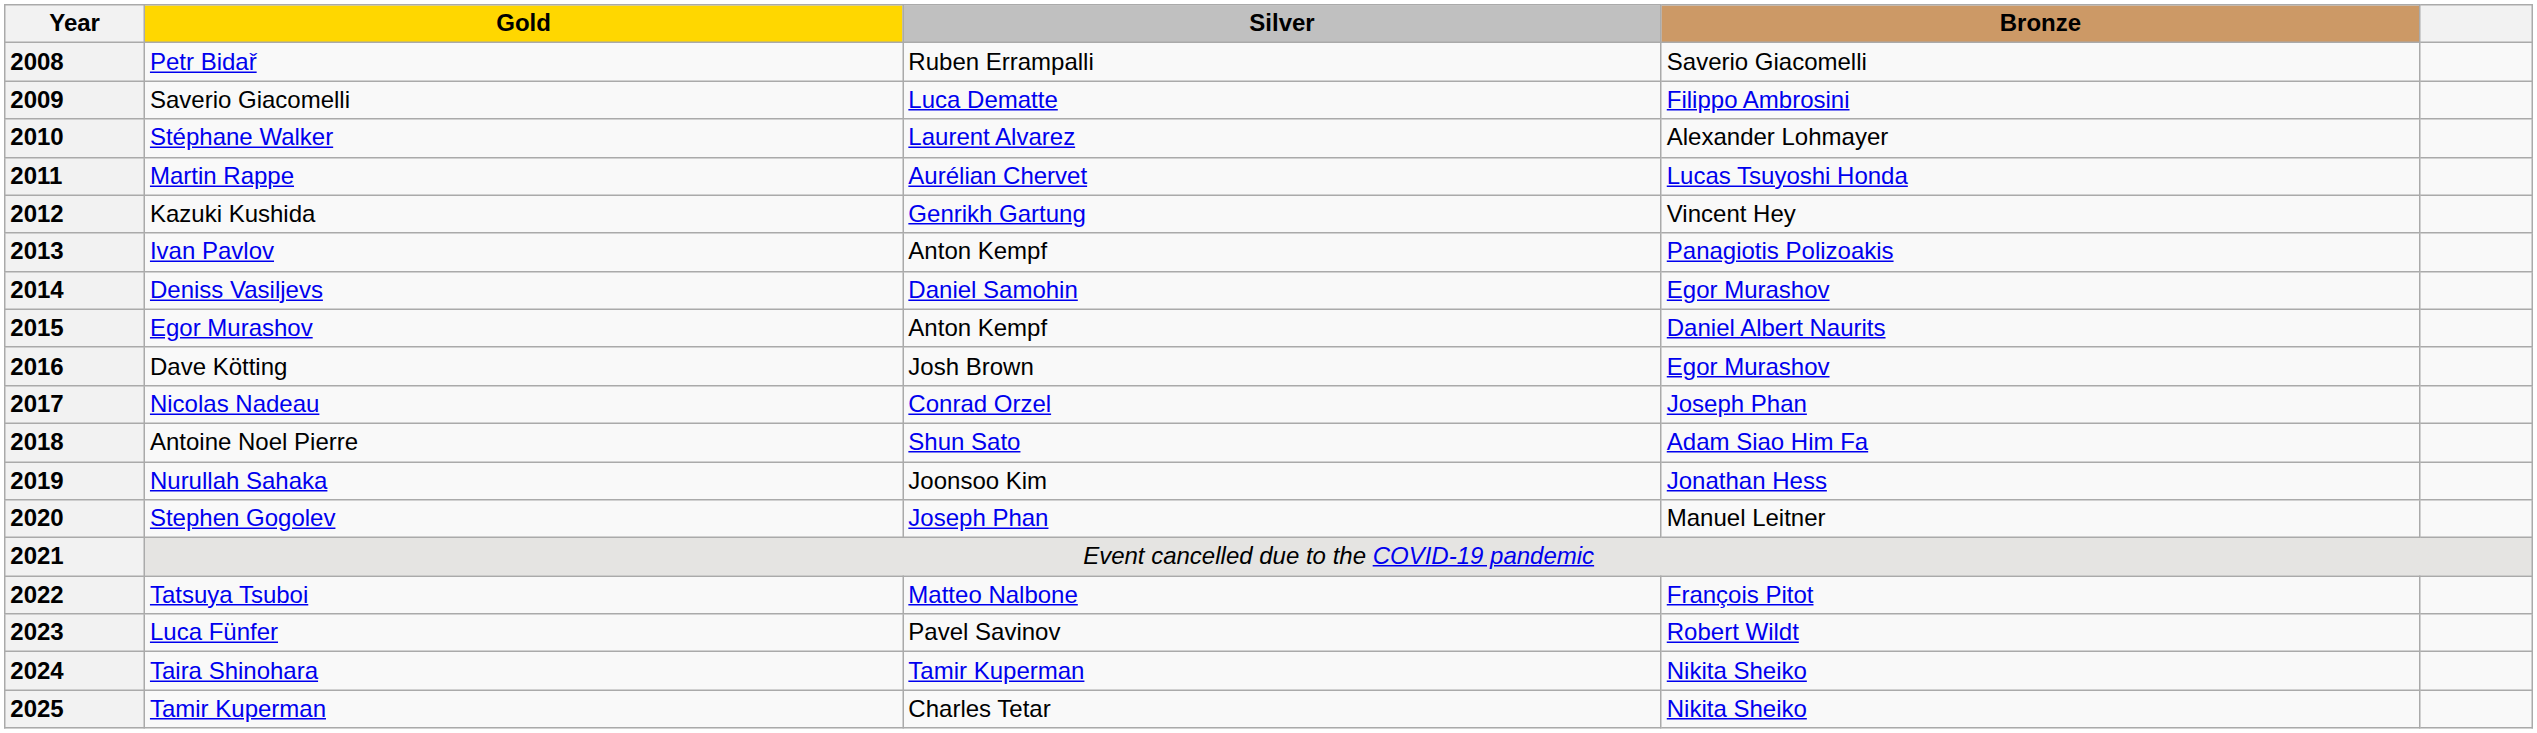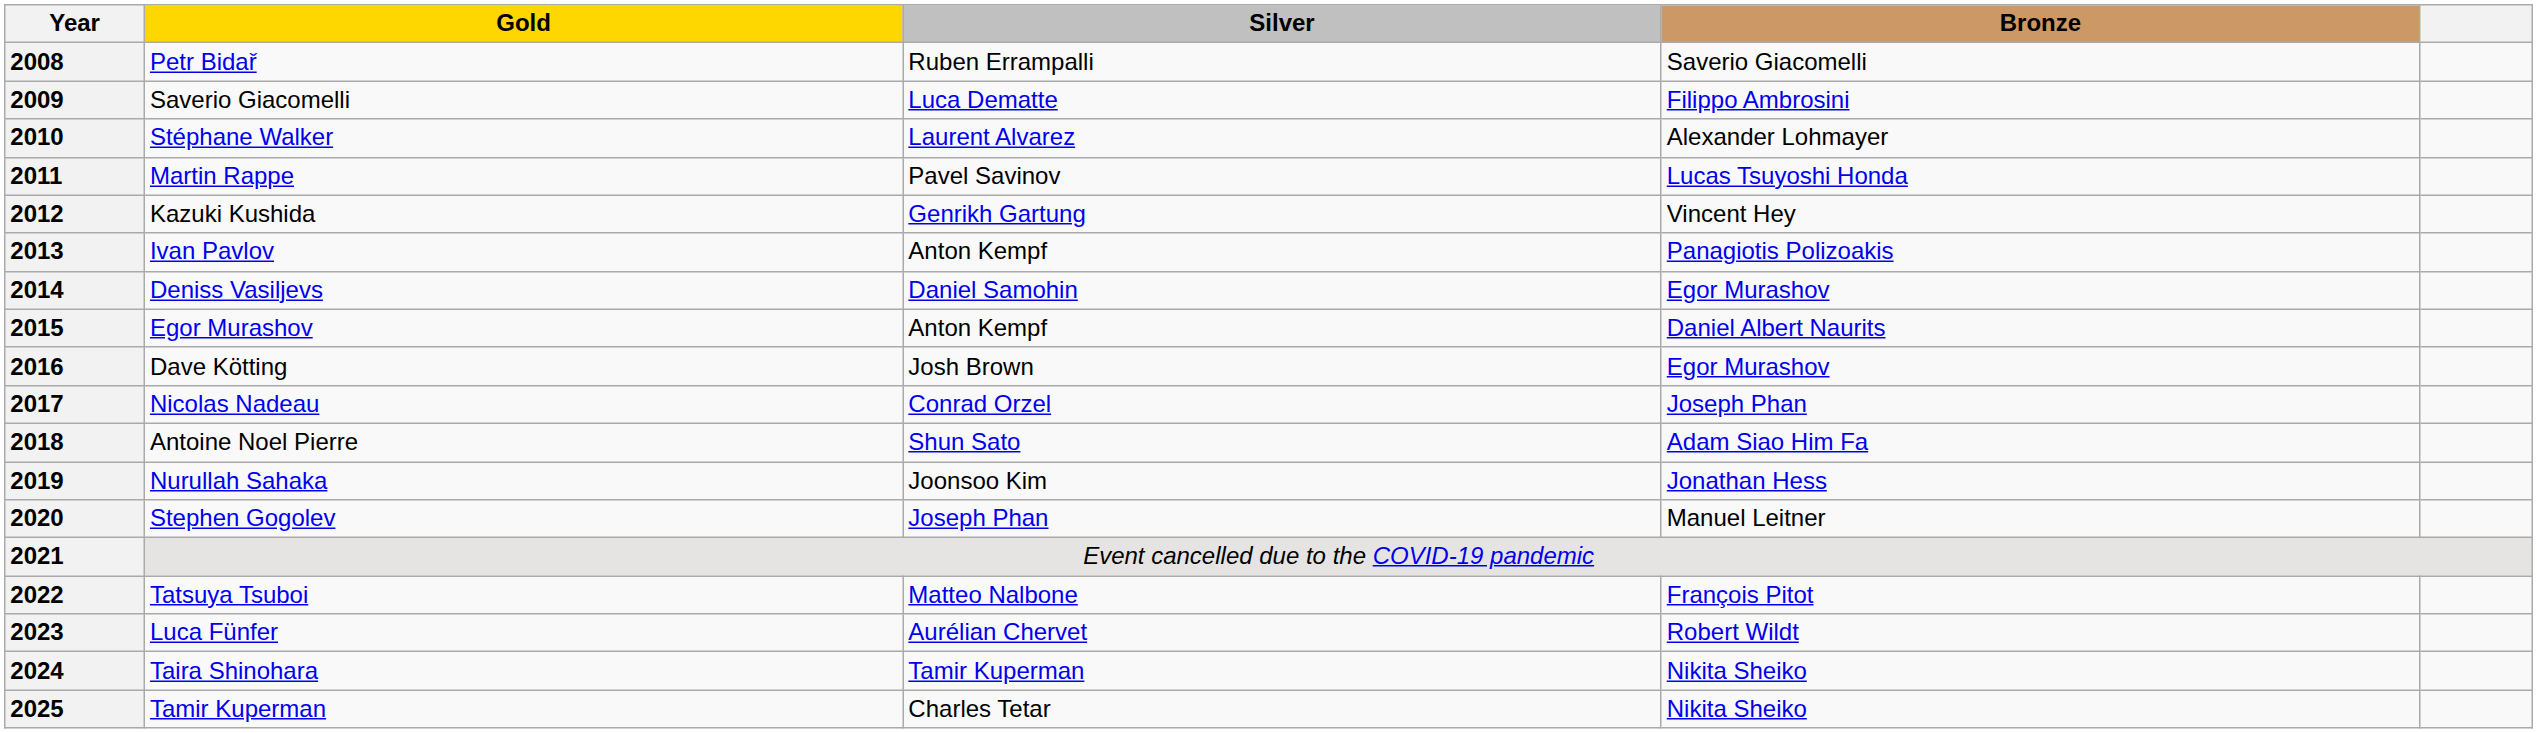 <table class="wikitable unsortable" style="text-align:left; width:85%">
 <tr>
 <th scope="col" style="text-align:center">Year</th>
 <td scope="col" style="text-align:center; width:30%; background:gold"><strong>Gold</strong></td>
 <td scope="col" style="text-align:center; width:30%; background:silver"><strong>Silver</strong></td>
 <td scope="col" style="text-align:center; width:30%; background:#c96"><strong>Bronze</strong></td>
 <th scope="col" style="text-align:center"></th>
 </tr>
 <tr>
 <th scope="row" style="text-align:left">2008</th>
 <td> <a href='#'>Petr Bidař</a></td>
 <td> Ruben Errampalli</td>
 <td> Saverio Giacomelli</td>
 <td></td>
 </tr>
 <tr>
 <th scope="row" style="text-align:left">2009</th>
 <td> Saverio Giacomelli</td>
 <td> <a href='#'>Luca Dematte</a></td>
 <td> <a href='#'>Filippo Ambrosini</a></td>
 <td></td>
 </tr>
 <tr>
 <th scope="row" style="text-align:left">2010</th>
 <td> <a href='#'>Stéphane Walker</a></td>
 <td> <a href='#'>Laurent Alvarez</a></td>
 <td> Alexander Lohmayer</td>
 <td></td>
 </tr>
 <tr>
 <th scope="row" style="text-align:left">2011</th>
 <td> <a href='#'>Martin Rappe</a></td>
-<td> <a href='#'>Aurélian Chervet</a></td>
+<td> Pavel Savinov</td>
 <td> <a href='#'>Lucas Tsuyoshi Honda</a></td>
 <td></td>
 </tr>
 <tr>
 <th scope="row" style="text-align:left">2012</th>
 <td> Kazuki Kushida</td>
 <td> <a href='#'>Genrikh Gartung</a></td>
 <td> Vincent Hey</td>
 <td></td>
 </tr>
 <tr>
 <th scope="row" style="text-align:left">2013</th>
 <td> <a href='#'>Ivan Pavlov</a></td>
 <td> Anton Kempf</td>
 <td> <a href='#'>Panagiotis Polizoakis</a></td>
 <td></td>
 </tr>
 <tr>
 <th scope="row" style="text-align:left">2014</th>
 <td> <a href='#'>Deniss Vasiljevs</a></td>
 <td> <a href='#'>Daniel Samohin</a></td>
 <td> <a href='#'>Egor Murashov</a></td>
 <td></td>
 </tr>
 <tr>
 <th scope="row" style="text-align:left">2015</th>
 <td> <a href='#'>Egor Murashov</a></td>
 <td> Anton Kempf</td>
 <td> <a href='#'>Daniel Albert Naurits</a></td>
 <td></td>
 </tr>
 <tr>
 <th scope="row" style="text-align:left">2016</th>
 <td> Dave Kötting</td>
 <td> Josh Brown</td>
 <td> <a href='#'>Egor Murashov</a></td>
 <td></td>
 </tr>
 <tr>
 <th scope="row" style="text-align:left">2017</th>
 <td> <a href='#'>Nicolas Nadeau</a></td>
 <td> <a href='#'>Conrad Orzel</a></td>
 <td> <a href='#'>Joseph Phan</a></td>
 <td></td>
 </tr>
 <tr>
 <th scope="row" style="text-align:left">2018</th>
 <td> Antoine Noel Pierre</td>
 <td> <a href='#'>Shun Sato</a></td>
 <td> <a href='#'>Adam Siao Him Fa</a></td>
 <td></td>
 </tr>
 <tr>
 <th scope="row" style="text-align:left">2019</th>
 <td> <a href='#'>Nurullah Sahaka</a></td>
 <td> Joonsoo Kim</td>
 <td> <a href='#'>Jonathan Hess</a></td>
 <td></td>
 </tr>
 <tr>
 <th scope="row" style="text-align:left">2020</th>
 <td> <a href='#'>Stephen Gogolev</a></td>
 <td> <a href='#'>Joseph Phan</a></td>
 <td> Manuel Leitner</td>
 <td></td>
 </tr>
 <tr>
 <th scope="row" style="text-align:left">2021</th>
 <td colspan="4" align="center" bgcolor="e5e4e2"><em>Event cancelled due to the <a href='#'>COVID-19 pandemic</a></em></td>
 </tr>
 <tr>
 <th scope="row" style="text-align:left">2022</th>
 <td> <a href='#'>Tatsuya Tsuboi</a></td>
 <td> <a href='#'>Matteo Nalbone</a></td>
 <td> <a href='#'>François Pitot</a></td>
 <td></td>
 </tr>
 <tr>
 <th scope="row" style="text-align:left">2023</th>
 <td> <a href='#'>Luca Fünfer</a></td>
-<td> Pavel Savinov</td>
+<td> <a href='#'>Aurélian Chervet</a></td>
 <td> <a href='#'>Robert Wildt</a></td>
 <td></td>
 </tr>
 <tr>
 <th scope="row" style="text-align:left">2024</th>
 <td> <a href='#'>Taira Shinohara</a></td>
 <td> <a href='#'>Tamir Kuperman</a></td>
 <td> <a href='#'>Nikita Sheiko</a></td>
 <td></td>
 </tr>
 <tr>
 <th scope="row" style="text-align:left">2025</th>
 <td> <a href='#'>Tamir Kuperman</a></td>
 <td> Charles Tetar</td>
 <td> <a href='#'>Nikita Sheiko</a></td>
 <td></td>
 </tr>
 </table>
